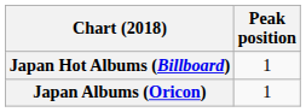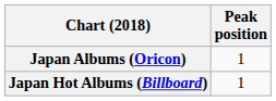 <table class="wikitable sortable plainrowheaders" style="text-align:center;">
 <tr>
 <th scope="col">Chart (2018)</th>
 <th scope="col">Peak<br>position</th>
 </tr>
 <tr>
+<th scope="row">Japan Albums (<a href='#'>Oricon</a>)</th>
+<td>1</td>
+</tr>
+<tr>
 <th scope="row">Japan Hot Albums (<em><a href='#'>Billboard</a></em>)</th>
 <td>1</td>
 </tr>
-<tr>
-<th scope="row">Japan Albums (<a href='#'>Oricon</a>)</th>
-<td>1</td>
-</tr>
 </table>
